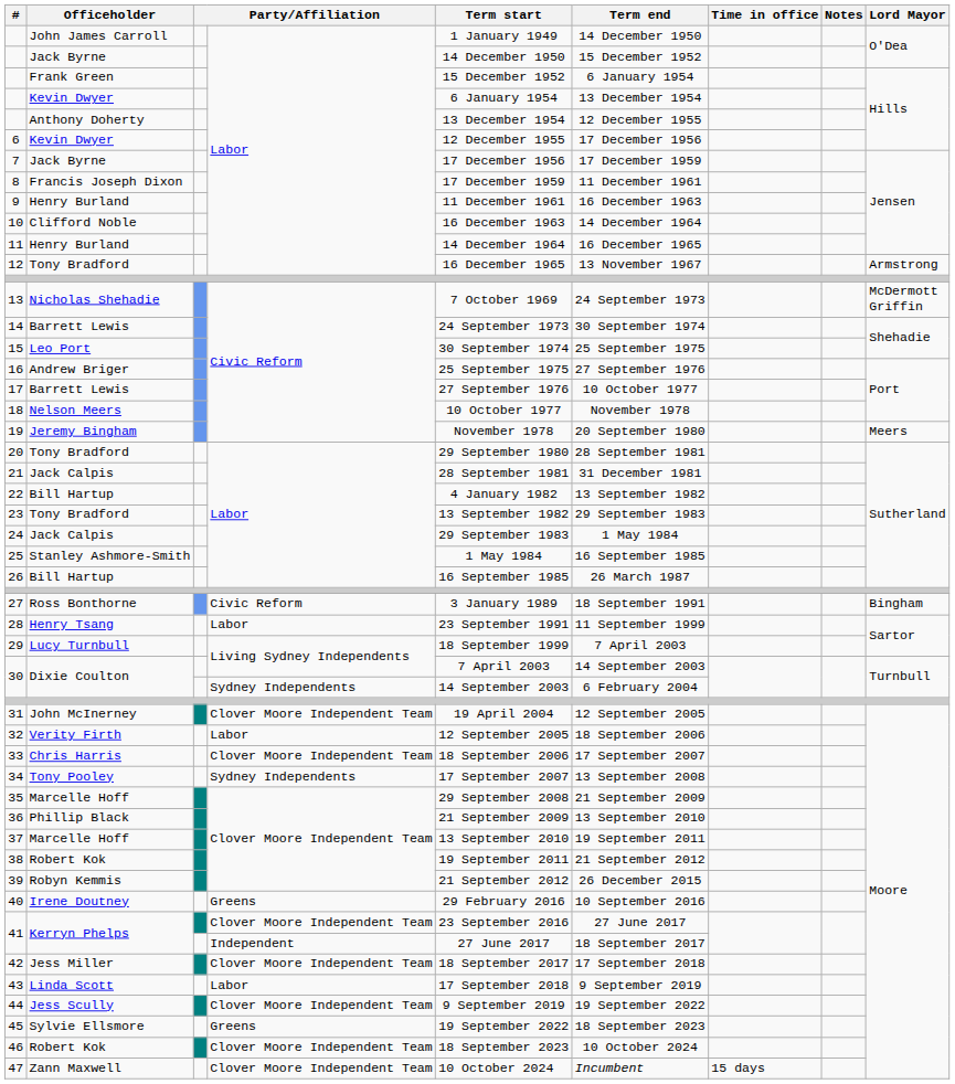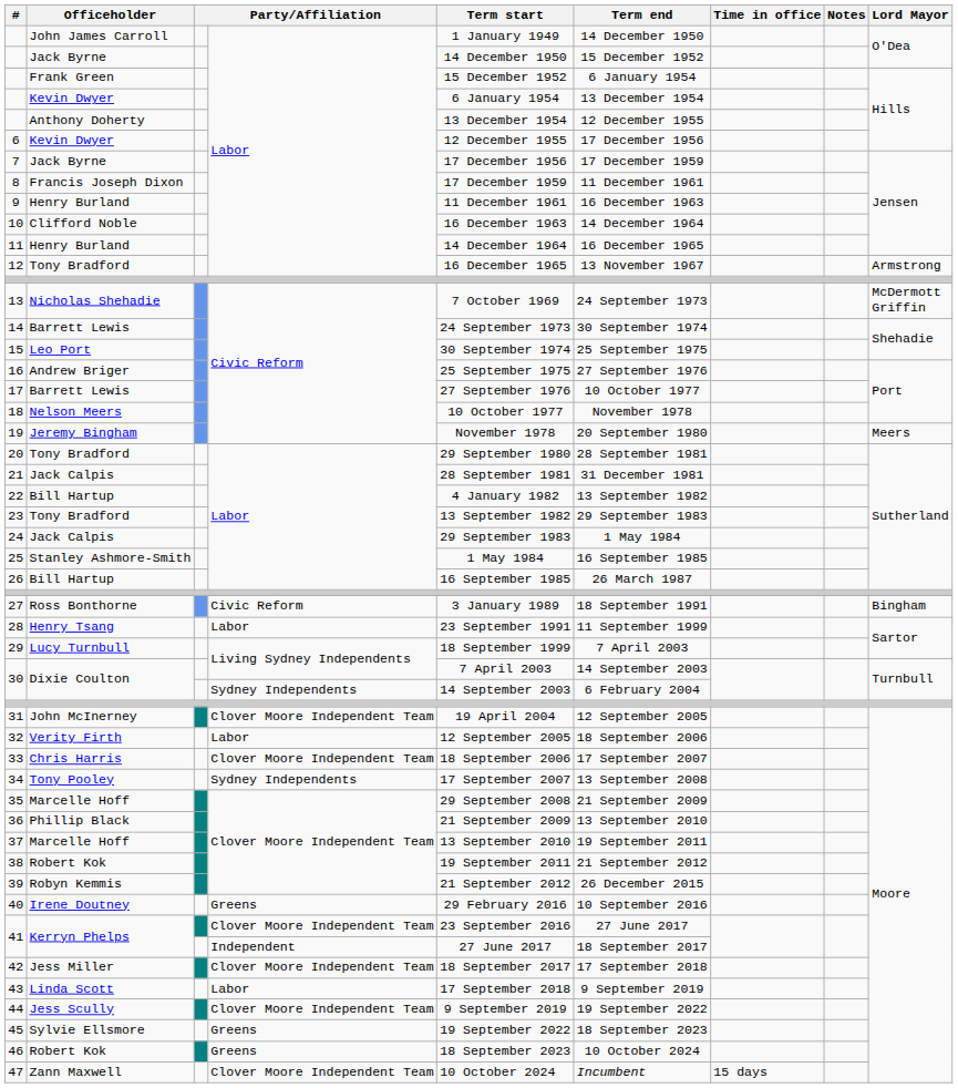 <table class="wikitable sortable">
 <tr>
 <th>#</th>
 <th>Officeholder</th>
 <th colspan=2>Party/Affiliation</th>
 <th>Term start</th>
 <th>Term end</th>
 <th>Time in office</th>
 <th>Notes</th>
 <th>Lord Mayor</th>
 </tr>
 <tr>
 <td align=center></td>
 <td data-sort-value="Carroll, John James">John James Carroll</td>
 <td> </td>
 <td rowspan=12><a href='#'>Labor</a></td>
 <td align=center>1 January 1949</td>
 <td align=center>14 December 1950</td>
 <td align=right></td>
 <td></td>
 <td rowspan=2>O'Dea</td>
 </tr>
 <tr>
 <td align=center></td>
 <td data-sort-value="Byrne, Jack">Jack Byrne</td>
 <td> </td>
 <td align=center>14 December 1950</td>
 <td align=center>15 December 1952</td>
 <td align=right></td>
 <td></td>
 </tr>
 <tr>
 <td align=center></td>
 <td data-sort-value="Green, Frank">Frank Green</td>
 <td> </td>
 <td align=center>15 December 1952</td>
 <td align=center>6 January 1954</td>
 <td align=right></td>
 <td></td>
 <td rowspan=4>Hills</td>
 </tr>
 <tr>
 <td align=center></td>
 <td data-sort-value="Dwyer, Kevin"><a href='#'>Kevin Dwyer</a></td>
 <td> </td>
 <td align=center>6 January 1954</td>
 <td align=center>13 December 1954</td>
 <td align=right></td>
 <td></td>
 </tr>
 <tr>
 <td align=center></td>
 <td data-sort-value="Doherty, Anthony">Anthony Doherty</td>
 <td> </td>
 <td align=center>13 December 1954</td>
 <td align=center>12 December 1955</td>
 <td align=right></td>
 <td></td>
 </tr>
 <tr>
 <td align=center>6</td>
 <td data-sort-value="Dwyer, Kevin"><a href='#'>Kevin Dwyer</a></td>
 <td> </td>
 <td align=center>12 December 1955</td>
 <td align=center>17 December 1956</td>
 <td align=right></td>
 <td></td>
 </tr>
 <tr>
 <td align=center>7</td>
 <td data-sort-value="Byrne, Jack">Jack Byrne</td>
 <td> </td>
 <td align=center>17 December 1956</td>
 <td align=center>17 December 1959</td>
 <td align=right></td>
 <td></td>
 <td rowspan=5>Jensen</td>
 </tr>
 <tr>
 <td align=center>8</td>
 <td data-sort-value="Dixon, Francis Joseph">Francis Joseph Dixon</td>
 <td> </td>
 <td align=center>17 December 1959</td>
 <td align=center>11 December 1961</td>
 <td align=right></td>
 <td></td>
 </tr>
 <tr>
 <td align=center>9</td>
 <td data-sort-value="Burland, Henry">Henry Burland</td>
 <td> </td>
 <td align=center>11 December 1961</td>
 <td align=center>16 December 1963</td>
 <td align=right></td>
 <td></td>
 </tr>
 <tr>
 <td align=center>10</td>
 <td data-sort-value="Noble, Clifford">Clifford Noble</td>
 <td> </td>
 <td align=center>16 December 1963</td>
 <td align=center>14 December 1964</td>
 <td align=right></td>
 <td></td>
 </tr>
 <tr>
 <td align=center>11</td>
 <td data-sort-value="Burland, Henry">Henry Burland</td>
 <td> </td>
 <td align=center>14 December 1964</td>
 <td align=center>16 December 1965</td>
 <td align=right></td>
 <td></td>
 </tr>
 <tr>
 <td align=center>12</td>
 <td data-sort-value="Bradford, Tony">Tony Bradford</td>
 <td> </td>
 <td align=center>16 December 1965</td>
 <td align=center>13 November 1967</td>
 <td align=right></td>
 <td></td>
 <td>Armstrong</td>
 </tr>
 <tr>
 <th colspan=9 style="background: #cccccc;"></th>
 </tr>
 <tr>
 <td align=center>13</td>
 <td data-sort-value="Shehadie, Nicholas"><a href='#'>Nicholas Shehadie</a></td>
 <td bgcolor="#6495ED"> </td>
 <td rowspan=7><a href='#'>Civic Reform</a></td>
 <td align=center>7 October 1969</td>
 <td align=center>24 September 1973</td>
 <td align=right></td>
 <td></td>
 <td>McDermott<br>Griffin</td>
 </tr>
 <tr>
 <td align=center>14</td>
 <td data-sort-value="Lewis, Barrett">Barrett Lewis</td>
 <td bgcolor="#6495ED"> </td>
 <td align=center>24 September 1973</td>
 <td align=center>30 September 1974</td>
 <td align=right></td>
 <td></td>
 <td rowspan=2>Shehadie</td>
 </tr>
 <tr>
 <td align=center>15</td>
 <td data-sort-value="Port, Leo"><a href='#'>Leo Port</a></td>
 <td bgcolor="#6495ED"> </td>
 <td align=center>30 September 1974</td>
 <td align=center>25 September 1975</td>
 <td align=right></td>
 <td></td>
 </tr>
 <tr>
 <td align=center>16</td>
 <td data-sort-value="Briger, Andrew">Andrew Briger</td>
 <td bgcolor="#6495ED"> </td>
 <td align=center>25 September 1975</td>
 <td align=center>27 September 1976</td>
 <td align=right></td>
 <td></td>
 <td rowspan=3>Port</td>
 </tr>
 <tr>
 <td align=center>17</td>
 <td data-sort-value="Lewis, Barrett">Barrett Lewis</td>
 <td bgcolor="#6495ED"> </td>
 <td align=center>27 September 1976</td>
 <td align=center>10 October 1977</td>
 <td align=right></td>
 <td></td>
 </tr>
 <tr>
 <td align=center>18</td>
 <td data-sort-value="Meers, Nelson"><a href='#'>Nelson Meers</a></td>
 <td bgcolor="#6495ED"> </td>
 <td align=center>10 October 1977</td>
 <td align=center>November 1978</td>
 <td align=right></td>
 <td></td>
 </tr>
 <tr>
 <td align=center>19</td>
 <td data-sort-value="Bingham, Jeremy"><a href='#'>Jeremy Bingham</a></td>
 <td bgcolor="#6495ED"> </td>
 <td align=center>November 1978</td>
 <td align=center>20 September 1980</td>
 <td align=right></td>
 <td></td>
 <td>Meers</td>
 </tr>
 <tr>
 <td align=center>20</td>
 <td data-sort-value="Bradford, Tony">Tony Bradford</td>
 <td> </td>
 <td rowspan=7><a href='#'>Labor</a></td>
 <td align=center>29 September 1980</td>
 <td align=center>28 September 1981</td>
 <td align=right></td>
 <td></td>
 <td rowspan=7>Sutherland</td>
 </tr>
 <tr>
 <td align=center>21</td>
 <td data-sort-value="Calpis, Jack">Jack Calpis</td>
 <td> </td>
 <td align=center>28 September 1981</td>
 <td align=center>31 December 1981</td>
 <td align=right></td>
 <td></td>
 </tr>
 <tr>
 <td align=center>22</td>
 <td data-sort-value="Hartup, Bill">Bill Hartup</td>
 <td> </td>
 <td align=center>4 January 1982</td>
 <td align=center>13 September 1982</td>
 <td align=right></td>
 <td></td>
 </tr>
 <tr>
 <td align=center>23</td>
 <td data-sort-value="Bradford, Tony">Tony Bradford</td>
 <td> </td>
 <td align=center>13 September 1982</td>
 <td align=center>29 September 1983</td>
 <td align=right></td>
 <td></td>
 </tr>
 <tr>
 <td align=center>24</td>
 <td data-sort-value="Calpis, Jack">Jack Calpis</td>
 <td> </td>
 <td align=center>29 September 1983</td>
 <td align=center>1 May 1984</td>
 <td align=right></td>
 <td></td>
 </tr>
 <tr>
 <td align=center>25</td>
 <td data-sort-value="Ashmore-Smith, Stanley">Stanley Ashmore-Smith</td>
 <td> </td>
 <td align=center>1 May 1984</td>
 <td align=center>16 September 1985</td>
 <td align=right></td>
 <td></td>
 </tr>
 <tr>
 <td align=center>26</td>
 <td data-sort-value="Hartup, Bill">Bill Hartup</td>
 <td> </td>
 <td align=center>16 September 1985</td>
 <td align=center>26 March 1987</td>
 <td align=right></td>
 <td></td>
 </tr>
 <tr>
 <th colspan=9 style="background: #cccccc;"></th>
 </tr>
 <tr>
 <td align=center>27</td>
 <td data-sort-value="Bonthorne, Ross">Ross Bonthorne</td>
 <td bgcolor="#6495ED"> </td>
 <td>Civic Reform</td>
 <td align=center>3 January 1989</td>
 <td align=center>18 September 1991</td>
 <td align=right></td>
 <td></td>
 <td>Bingham</td>
 </tr>
 <tr>
 <td align=center>28</td>
 <td data-sort-value="Tsang, Henry"><a href='#'>Henry Tsang</a></td>
 <td> </td>
 <td>Labor</td>
 <td align=center>23 September 1991</td>
 <td align=center>11 September 1999</td>
 <td align=right><strong></strong></td>
 <td></td>
 <td rowspan=2>Sartor</td>
 </tr>
 <tr>
 <td align=center>29</td>
 <td data-sort-value="Turnbull, Lucy"><a href='#'>Lucy Turnbull</a></td>
 <td> </td>
 <td rowspan=2>Living Sydney Independents</td>
 <td align=center>18 September 1999</td>
 <td align=center>7 April 2003</td>
 <td align=right></td>
 <td></td>
 </tr>
 <tr>
 <td rowspan=2 align=center>30</td>
 <td rowspan="2" data-sort-value="Coulton, Dixie">Dixie Coulton</td>
 <td> </td>
 <td align=center>7 April 2003</td>
 <td align=center>14 September 2003</td>
 <td rowspan=2 align=right></td>
 <td rowspan=2></td>
 <td rowspan=2>Turnbull</td>
 </tr>
 <tr>
 <td> </td>
 <td>Sydney Independents</td>
 <td align=center>14 September 2003</td>
 <td align=center>6 February 2004</td>
 </tr>
 <tr>
 <th colspan=9 style="background: #cccccc;"></th>
 </tr>
 <tr>
 <td align=center>31</td>
 <td data-sort-value="McInerney, John">John McInerney</td>
 <td bgcolor="#008080"> </td>
 <td>Clover Moore Independent Team</td>
 <td align=center>19 April 2004</td>
 <td align=center>12 September 2005</td>
 <td align=right></td>
 <td></td>
 <td rowspan="18">Moore</td>
 </tr>
 <tr>
 <td align=center>32</td>
 <td data-sort-value="Firth, Verity"><a href='#'>Verity Firth</a></td>
 <td> </td>
 <td>Labor</td>
 <td align=center>12 September 2005</td>
 <td align=center>18 September 2006</td>
 <td align=right></td>
 <td></td>
 </tr>
 <tr>
 <td align=center>33</td>
 <td data-sort-value="Harris, Chris"><a href='#'>Chris Harris</a></td>
 <td> </td>
 <td>Clover Moore Independent Team</td>
 <td align=center>18 September 2006</td>
 <td align=center>17 September 2007</td>
 <td align=right></td>
 <td></td>
 </tr>
 <tr>
 <td align=center>34</td>
 <td data-sort-value="Pooley, Tony"><a href='#'>Tony Pooley</a></td>
 <td> </td>
 <td>Sydney Independents</td>
 <td align=center>17 September 2007</td>
 <td align=center>13 September 2008</td>
 <td align=right></td>
 <td></td>
 </tr>
 <tr>
 <td align=center>35</td>
 <td data-sort-value="Hoff, Marcelle">Marcelle Hoff</td>
 <td bgcolor="#008080"> </td>
 <td rowspan=5>Clover Moore Independent Team</td>
 <td align=center>29 September 2008</td>
 <td align=center>21 September 2009</td>
 <td align=right></td>
 <td></td>
 </tr>
 <tr>
 <td align=center>36</td>
 <td data-sort-value="Black, Phillip">Phillip Black</td>
 <td bgcolor="#008080"> </td>
 <td align=center>21 September 2009</td>
 <td align=center>13 September 2010</td>
 <td align=right></td>
 <td></td>
 </tr>
 <tr>
 <td align=center>37</td>
 <td data-sort-value="Hoff, Marcelle">Marcelle Hoff</td>
 <td bgcolor="#008080"> </td>
 <td align=center>13 September 2010</td>
 <td align=center>19 September 2011</td>
 <td align=right></td>
 <td></td>
 </tr>
 <tr>
 <td align=center>38</td>
 <td data-sort-value="Kok, Robert">Robert Kok</td>
 <td bgcolor="#008080"> </td>
 <td align=center>19 September 2011</td>
 <td align=center>21 September 2012</td>
 <td align=right></td>
 <td></td>
 </tr>
 <tr>
 <td align=center>39</td>
 <td data-sort-value="Kemmis, Robyn">Robyn Kemmis</td>
 <td bgcolor="#008080"> </td>
 <td align=center>21 September 2012</td>
 <td align=center>26 December 2015</td>
 <td align=right></td>
 <td></td>
 </tr>
 <tr>
 <td align=center>40</td>
 <td data-sort-value="Doutney, Irene"><a href='#'>Irene Doutney</a></td>
 <td> </td>
 <td>Greens</td>
 <td align=center>29 February 2016</td>
 <td align=center>10 September 2016</td>
 <td align=right></td>
 <td></td>
 </tr>
 <tr>
 <td rowspan=2 align=center>41</td>
 <td rowspan="2" data-sort-value="Phelps, Kerryn"><a href='#'>Kerryn Phelps</a></td>
 <td bgcolor="#008080"> </td>
 <td>Clover Moore Independent Team</td>
 <td align=center>23 September 2016</td>
 <td align=center>27 June 2017</td>
 <td rowspan=2 align=right></td>
 <td rowspan=2></td>
 </tr>
 <tr>
 <td> </td>
 <td>Independent</td>
 <td align=center>27 June 2017</td>
 <td align=center>18 September 2017</td>
 </tr>
 <tr>
 <td align=center>42</td>
 <td data-sort-value="Miller, Jess">Jess Miller</td>
 <td bgcolor="#008080"></td>
 <td>Clover Moore Independent Team</td>
 <td align=center>18 September 2017</td>
 <td align=center>17 September 2018</td>
 <td align=right></td>
 <td></td>
 </tr>
 <tr>
 <td align=center>43</td>
 <td data-sort-value="Scott, Linda"><a href='#'>Linda Scott</a></td>
 <td> </td>
 <td>Labor</td>
 <td align=center>17 September 2018</td>
 <td align=center>9 September 2019</td>
 <td align=right></td>
 <td></td>
 </tr>
 <tr>
 <td align=center>44</td>
 <td data-sort-value="Scully, Jess"><a href='#'>Jess Scully</a></td>
 <td bgcolor="#008080"></td>
 <td>Clover Moore Independent Team</td>
 <td align=center>9 September 2019</td>
 <td align=center>19 September 2022</td>
 <td align=right></td>
 <td></td>
 </tr>
 <tr>
 <td align=center>45</td>
 <td data-sort-value="Ellsmore, Sylvie">Sylvie Ellsmore</td>
 <td> </td>
 <td>Greens</td>
 <td align=center>19 September 2022</td>
 <td align=center>18 September 2023</td>
 <td align=right></td>
 <td></td>
 </tr>
 <tr>
 <td align=center>46</td>
 <td data-sort-value="Kok, Robert">Robert Kok</td>
 <td bgcolor="#008080"></td>
-<td>Clover Moore Independent Team</td>
+<td>Greens</td>
 <td align=center>18 September 2023</td>
 <td align=center>10 October 2024</td>
 <td align="right"></td>
 <td></td>
 </tr>
 <tr>
 <td>47</td>
 <td>Zann Maxwell</td>
 <td> </td>
 <td>Clover Moore Independent Team</td>
 <td>10 October 2024</td>
 <td><em>Incumbent</em></td>
 <td>15 days</td>
 <td></td>
 </tr>
 </table>
